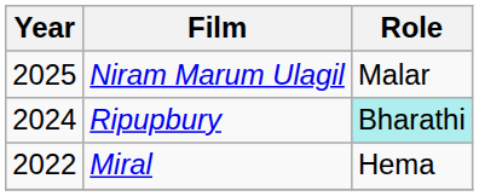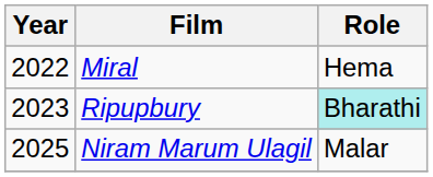 <table class="wikitable">
 <tr>
 <th>Year</th>
 <th>Film</th>
 <th>Role</th>
 </tr>
 <tr>
+<td>2022</td>
+<td><em><a href='#'>Miral</a></em></td>
+<td>Hema</td>
+</tr>
+<tr>
+<td>2023</td>
+<td><em><a href='#'>Ripupbury</a></em></td>
+<td style="background: paleturquoise;">Bharathi</td>
+</tr>
+<tr>
 <td>2025</td>
 <td><em><a href='#'>Niram Marum Ulagil</a></em></td>
 <td>Malar</td>
 </tr>
 <tr>
-<td>2024</td>
-<td><em><a href='#'>Ripupbury</a></em></td>
-<td style="background: paleturquoise;">Bharathi</td>
-</tr>
-<tr>
-<td>2022</td>
-<td><em><a href='#'>Miral</a></em></td>
-<td>Hema</td>
-</tr>
-<tr>
 </tr>
 </table>
